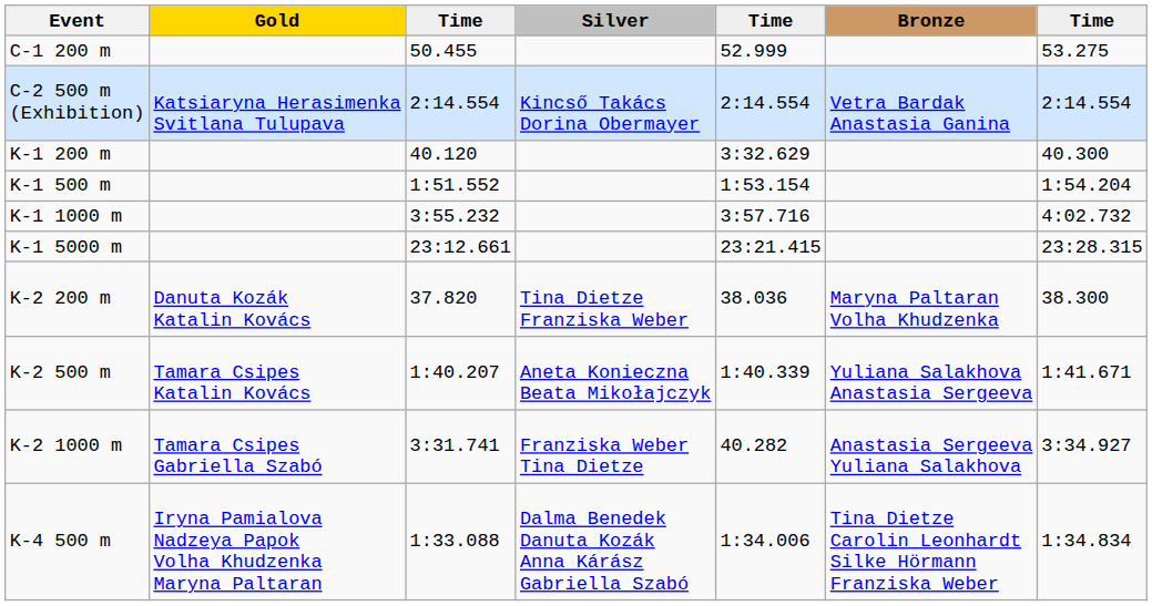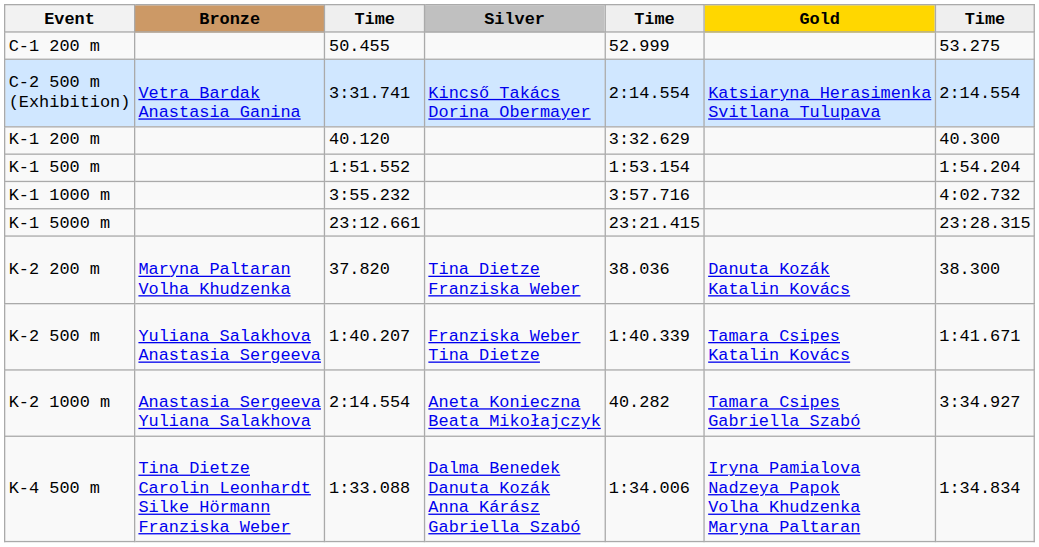 <table class="wikitable">
 <tr>
 <th>Event</th>
-<td align=center bgcolor="gold"><strong>Gold</strong></td>
+<td align=center bgcolor="CC9966"><strong>Bronze</strong></td>
 <td align=center bgcolor="EFEFEF"><strong>Time</strong></td>
 <td align=center bgcolor="silver"><strong>Silver</strong></td>
 <td align=center bgcolor="EFEFEF"><strong>Time</strong></td>
-<td align=center bgcolor="CC9966"><strong>Bronze</strong></td>
+<td align=center bgcolor="gold"><strong>Gold</strong></td>
 <td align=center bgcolor="EFEFEF"><strong>Time</strong></td>
 </tr>
 <tr>
 <td>C-1 200 m</td>
 <td></td>
 <td>50.455</td>
 <td></td>
 <td>52.999</td>
 <td></td>
 <td>53.275</td>
 </tr>
 <tr bgcolor=#D0E7FF>
 <td>C-2 500 m<br>(Exhibition)</td>
-<td><br><a href='#'>Katsiaryna Herasimenka</a><br><a href='#'>Svitlana Tulupava</a></td>
-<td>2:14.554</td>
+<td><br><a href='#'>Vetra Bardak</a><br><a href='#'>Anastasia Ganina</a></td>
+<td>3:31.741</td>
 <td><br><a href='#'>Kincső Takács</a><br><a href='#'>Dorina Obermayer</a></td>
 <td>2:14.554</td>
-<td><br><a href='#'>Vetra Bardak</a><br><a href='#'>Anastasia Ganina</a></td>
+<td><br><a href='#'>Katsiaryna Herasimenka</a><br><a href='#'>Svitlana Tulupava</a></td>
 <td>2:14.554</td>
 </tr>
 <tr>
 <td>K-1 200 m</td>
 <td></td>
 <td>40.120</td>
 <td></td>
 <td>3:32.629</td>
 <td></td>
 <td>40.300</td>
 </tr>
 <tr>
 <td>K-1 500 m</td>
 <td></td>
 <td>1:51.552</td>
 <td></td>
 <td>1:53.154</td>
 <td></td>
 <td>1:54.204</td>
 </tr>
 <tr>
 <td>K-1 1000 m</td>
 <td></td>
 <td>3:55.232</td>
 <td></td>
 <td>3:57.716</td>
 <td></td>
 <td>4:02.732</td>
 </tr>
 <tr>
 <td>K-1 5000 m</td>
 <td></td>
 <td>23:12.661</td>
 <td></td>
 <td>23:21.415</td>
 <td></td>
 <td>23:28.315</td>
 </tr>
 <tr>
 <td>K-2 200 m</td>
-<td><br><a href='#'>Danuta Kozák</a><br><a href='#'>Katalin Kovács</a></td>
+<td><br><a href='#'>Maryna Paltaran</a><br><a href='#'>Volha Khudzenka</a></td>
 <td>37.820</td>
 <td><br><a href='#'>Tina Dietze</a><br><a href='#'>Franziska Weber</a></td>
 <td>38.036</td>
-<td><br><a href='#'>Maryna Paltaran</a><br><a href='#'>Volha Khudzenka</a></td>
+<td><br><a href='#'>Danuta Kozák</a><br><a href='#'>Katalin Kovács</a></td>
 <td>38.300</td>
 </tr>
 <tr>
 <td>K-2 500 m</td>
+<td><br><a href='#'>Yuliana Salakhova</a><br><a href='#'>Anastasia Sergeeva</a></td>
+<td>1:40.207</td>
+<td><br><a href='#'>Franziska Weber</a><br><a href='#'>Tina Dietze</a></td>
+<td>1:40.339</td>
 <td><br><a href='#'>Tamara Csipes</a><br><a href='#'>Katalin Kovács</a></td>
-<td>1:40.207</td>
-<td><br><a href='#'>Aneta Konieczna</a><br><a href='#'>Beata Mikołajczyk</a></td>
-<td>1:40.339</td>
-<td><br><a href='#'>Yuliana Salakhova</a><br><a href='#'>Anastasia Sergeeva</a></td>
 <td>1:41.671</td>
 </tr>
 <tr>
 <td>K-2 1000 m</td>
+<td><br><a href='#'>Anastasia Sergeeva</a><br><a href='#'>Yuliana Salakhova</a></td>
+<td>2:14.554</td>
+<td><br><a href='#'>Aneta Konieczna</a><br><a href='#'>Beata Mikołajczyk</a></td>
+<td>40.282</td>
 <td><br><a href='#'>Tamara Csipes</a><br><a href='#'>Gabriella Szabó</a></td>
-<td>3:31.741</td>
-<td><br><a href='#'>Franziska Weber</a><br><a href='#'>Tina Dietze</a></td>
-<td>40.282</td>
-<td><br><a href='#'>Anastasia Sergeeva</a><br><a href='#'>Yuliana Salakhova</a></td>
 <td>3:34.927</td>
 </tr>
 <tr>
 <td>K-4 500 m</td>
-<td><br><a href='#'>Iryna Pamialova</a><br><a href='#'>Nadzeya Papok</a><br><a href='#'>Volha Khudzenka</a><br><a href='#'>Maryna Paltaran</a></td>
+<td><br><a href='#'>Tina Dietze</a><br><a href='#'>Carolin Leonhardt</a><br><a href='#'>Silke Hörmann</a><br><a href='#'>Franziska Weber</a></td>
 <td>1:33.088</td>
 <td><br><a href='#'>Dalma Benedek</a><br><a href='#'>Danuta Kozák</a><br><a href='#'>Anna Kárász</a><br><a href='#'>Gabriella Szabó</a></td>
 <td>1:34.006</td>
-<td><br><a href='#'>Tina Dietze</a><br><a href='#'>Carolin Leonhardt</a><br><a href='#'>Silke Hörmann</a><br><a href='#'>Franziska Weber</a></td>
+<td><br><a href='#'>Iryna Pamialova</a><br><a href='#'>Nadzeya Papok</a><br><a href='#'>Volha Khudzenka</a><br><a href='#'>Maryna Paltaran</a></td>
 <td>1:34.834</td>
 </tr>
 </table>
